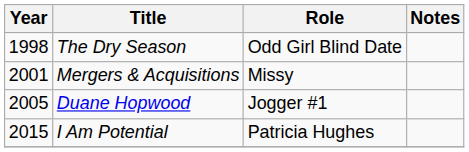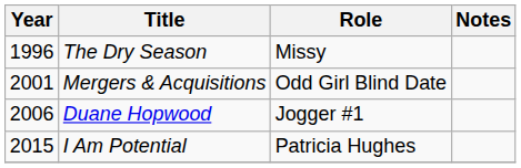 <table class="wikitable sortable">
 <tr>
 <th>Year</th>
 <th>Title</th>
 <th>Role</th>
 <th>Notes</th>
 </tr>
 <tr>
-<td>1998</td>
+<td>1996</td>
 <td><em>The Dry Season</em></td>
-<td>Odd Girl Blind Date</td>
+<td>Missy</td>
 <td></td>
 </tr>
 <tr>
 <td>2001</td>
 <td><em>Mergers & Acquisitions</em></td>
-<td>Missy</td>
+<td>Odd Girl Blind Date</td>
 <td></td>
 </tr>
 <tr>
-<td>2005</td>
+<td>2006</td>
 <td><em><a href='#'>Duane Hopwood</a></em></td>
 <td>Jogger #1</td>
 <td></td>
 </tr>
 <tr>
 <td>2015</td>
 <td><em>I Am Potential</em></td>
 <td>Patricia Hughes</td>
 <td></td>
 </tr>
 <tr>
 </tr>
 </table>
